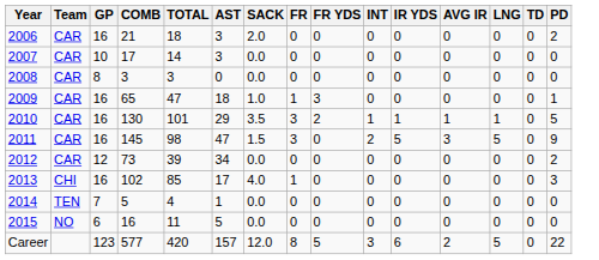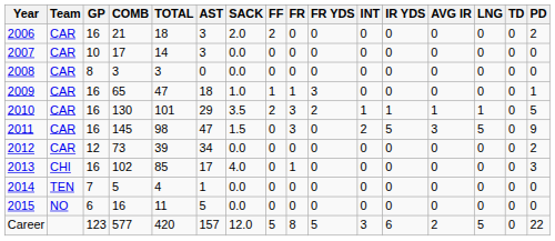 <table class="wikitable">
 <tr>
 <th>Year</th>
 <th>Team</th>
 <th>GP</th>
 <th>COMB</th>
 <th>TOTAL</th>
 <th>AST</th>
 <th>SACK</th>
+<th>FF</th>
 <th>FR</th>
 <th>FR YDS</th>
 <th>INT</th>
 <th>IR YDS</th>
 <th>AVG IR</th>
 <th>LNG</th>
 <th>TD</th>
 <th>PD</th>
 </tr>
 <tr>
 <td><a href='#'>2006</a></td>
 <td><a href='#'>CAR</a></td>
 <td>16</td>
 <td>21</td>
 <td>18</td>
 <td>3</td>
 <td>2.0</td>
+<td>2</td>
 <td>0</td>
 <td>0</td>
 <td>0</td>
 <td>0</td>
 <td>0</td>
 <td>0</td>
 <td>0</td>
 <td>2</td>
 </tr>
 <tr>
 <td><a href='#'>2007</a></td>
 <td><a href='#'>CAR</a></td>
 <td>10</td>
 <td>17</td>
 <td>14</td>
 <td>3</td>
 <td>0.0</td>
 <td>0</td>
 <td>0</td>
 <td>0</td>
 <td>0</td>
 <td>0</td>
 <td>0</td>
 <td>0</td>
 <td>0</td>
+<td>0</td>
 </tr>
 <tr>
 <td><a href='#'>2008</a></td>
 <td><a href='#'>CAR</a></td>
 <td>8</td>
 <td>3</td>
 <td>3</td>
 <td>0</td>
 <td>0.0</td>
+<td>0</td>
 <td>0</td>
 <td>0</td>
 <td>0</td>
 <td>0</td>
 <td>0</td>
 <td>0</td>
 <td>0</td>
 <td>0</td>
 </tr>
 <tr>
 <td><a href='#'>2009</a></td>
 <td><a href='#'>CAR</a></td>
 <td>16</td>
 <td>65</td>
 <td>47</td>
 <td>18</td>
 <td>1.0</td>
 <td>1</td>
+<td>1</td>
 <td>3</td>
 <td>0</td>
 <td>0</td>
 <td>0</td>
 <td>0</td>
 <td>0</td>
 <td>1</td>
 </tr>
 <tr>
 <td><a href='#'>2010</a></td>
 <td><a href='#'>CAR</a></td>
 <td>16</td>
 <td>130</td>
 <td>101</td>
 <td>29</td>
 <td>3.5</td>
+<td>2</td>
 <td>3</td>
 <td>2</td>
 <td>1</td>
 <td>1</td>
 <td>1</td>
 <td>1</td>
 <td>0</td>
 <td>5</td>
 </tr>
 <tr>
 <td><a href='#'>2011</a></td>
 <td><a href='#'>CAR</a></td>
 <td>16</td>
 <td>145</td>
 <td>98</td>
 <td>47</td>
 <td>1.5</td>
+<td>0</td>
 <td>3</td>
 <td>0</td>
 <td>2</td>
 <td>5</td>
 <td>3</td>
 <td>5</td>
 <td>0</td>
 <td>9</td>
 </tr>
 <tr>
 <td><a href='#'>2012</a></td>
 <td><a href='#'>CAR</a></td>
 <td>12</td>
 <td>73</td>
 <td>39</td>
 <td>34</td>
 <td>0.0</td>
 <td>0</td>
 <td>0</td>
 <td>0</td>
 <td>0</td>
 <td>0</td>
 <td>0</td>
 <td>0</td>
+<td>0</td>
 <td>2</td>
 </tr>
 <tr>
 <td><a href='#'>2013</a></td>
 <td><a href='#'>CHI</a></td>
 <td>16</td>
 <td>102</td>
 <td>85</td>
 <td>17</td>
 <td>4.0</td>
+<td>0</td>
 <td>1</td>
 <td>0</td>
 <td>0</td>
 <td>0</td>
 <td>0</td>
 <td>0</td>
 <td>0</td>
 <td>3</td>
 </tr>
 <tr>
 <td><a href='#'>2014</a></td>
 <td><a href='#'>TEN</a></td>
 <td>7</td>
 <td>5</td>
 <td>4</td>
 <td>1</td>
 <td>0.0</td>
 <td>0</td>
 <td>0</td>
 <td>0</td>
 <td>0</td>
 <td>0</td>
 <td>0</td>
 <td>0</td>
 <td>0</td>
+<td>0</td>
 </tr>
 <tr>
 <td><a href='#'>2015</a></td>
 <td><a href='#'>NO</a></td>
 <td>6</td>
 <td>16</td>
 <td>11</td>
 <td>5</td>
 <td>0.0</td>
 <td>0</td>
 <td>0</td>
 <td>0</td>
 <td>0</td>
 <td>0</td>
 <td>0</td>
 <td>0</td>
 <td>0</td>
+<td>0</td>
 </tr>
 <tr>
 <td>Career</td>
 <td></td>
 <td>123</td>
 <td>577</td>
 <td>420</td>
 <td>157</td>
 <td>12.0</td>
+<td>5</td>
 <td>8</td>
 <td>5</td>
 <td>3</td>
 <td>6</td>
 <td>2</td>
 <td>5</td>
 <td>0</td>
 <td>22</td>
 </tr>
 </table>
